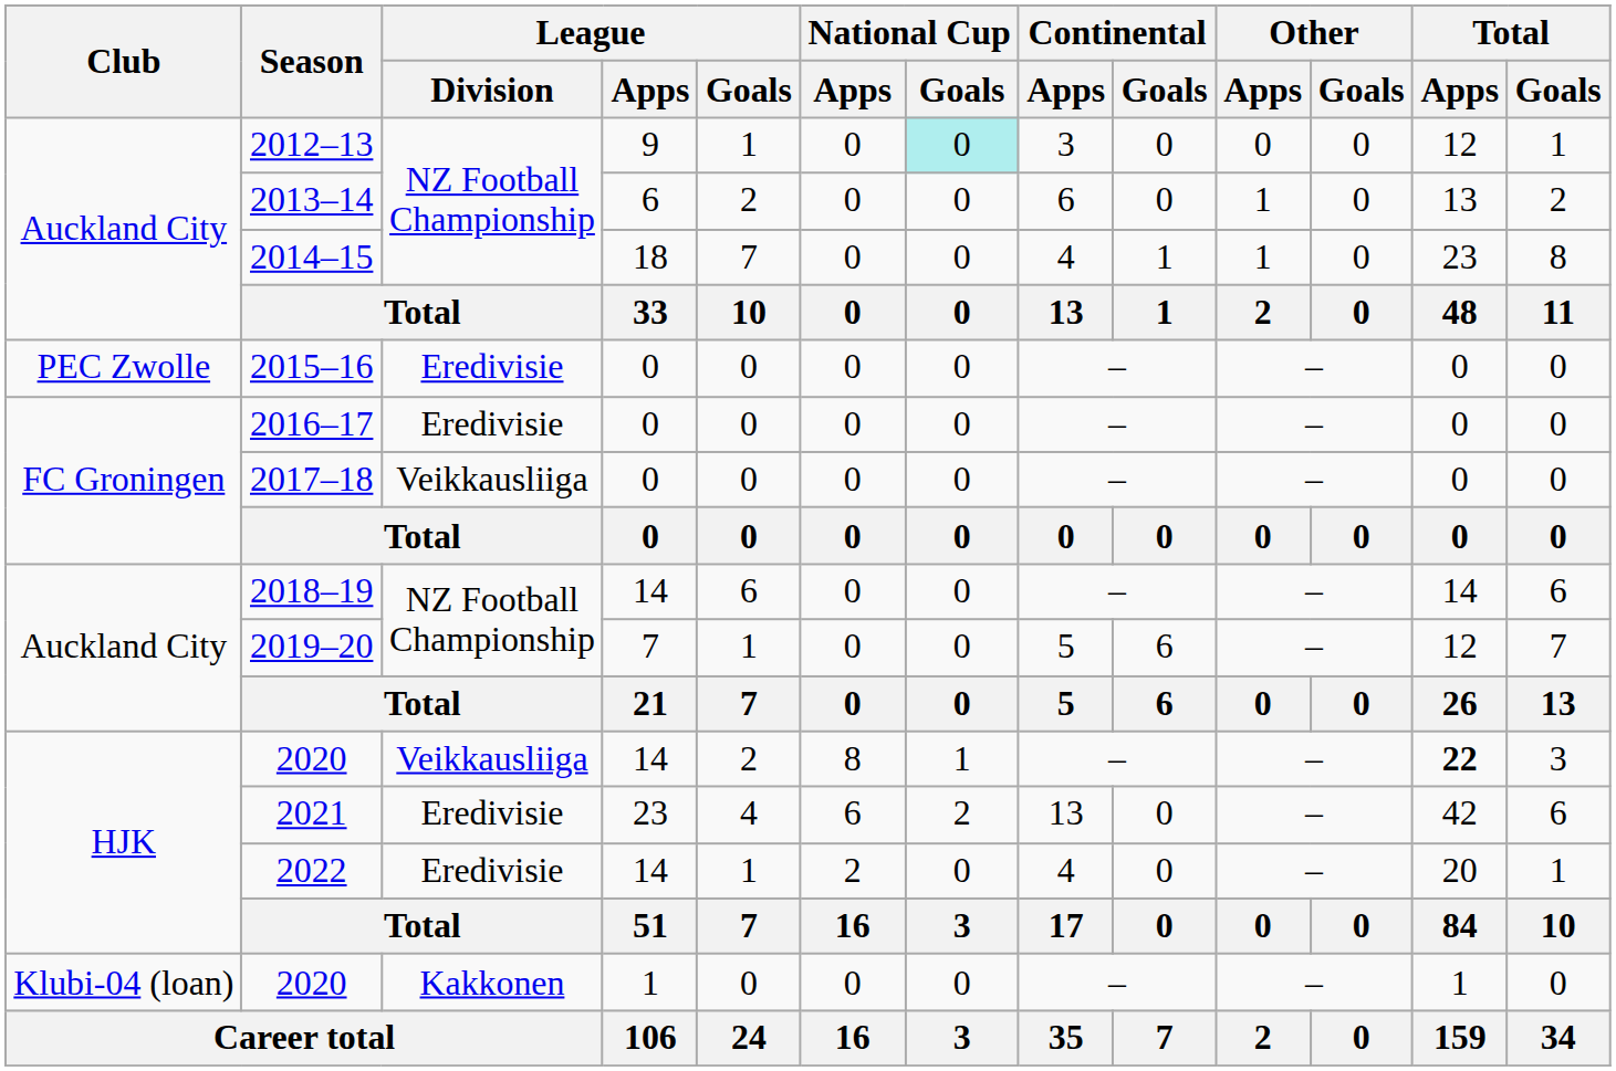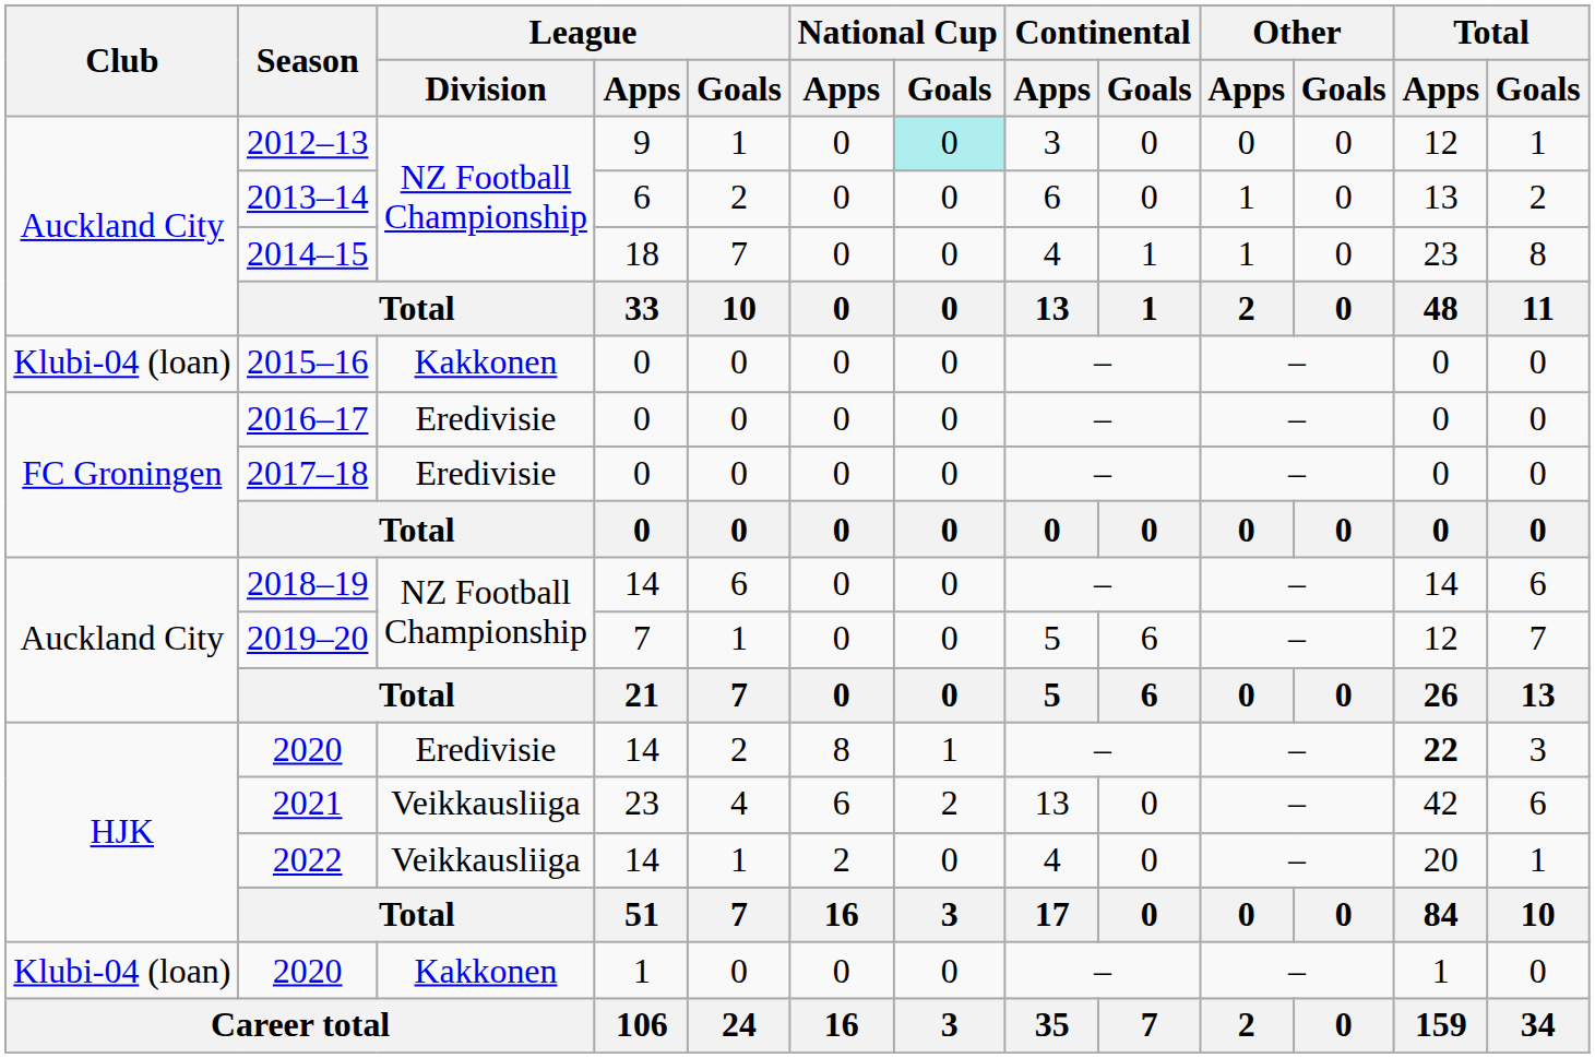 <table class="wikitable" style="text-align:center">
 <tr>
 <th rowspan="2">Club</th>
 <th rowspan="2">Season</th>
 <th colspan="3">League</th>
 <th colspan="2">National Cup</th>
 <th colspan="2">Continental</th>
 <th colspan="2">Other</th>
 <th colspan="2">Total</th>
 </tr>
 <tr>
 <th>Division</th>
 <th>Apps</th>
 <th>Goals</th>
 <th>Apps</th>
 <th>Goals</th>
 <th>Apps</th>
 <th>Goals</th>
 <th>Apps</th>
 <th>Goals</th>
 <th>Apps</th>
 <th>Goals</th>
 </tr>
 <tr>
 <td rowspan="4"><a href='#'>Auckland City</a></td>
 <td><a href='#'>2012–13</a></td>
 <td rowspan="3"><a href='#'>NZ Football<br>Championship</a></td>
 <td>9</td>
 <td>1</td>
 <td>0</td>
 <td style="background: paleturquoise;">0</td>
 <td>3</td>
 <td>0</td>
 <td>0</td>
 <td>0</td>
 <td>12</td>
 <td>1</td>
 </tr>
 <tr>
 <td><a href='#'>2013–14</a></td>
 <td>6</td>
 <td>2</td>
 <td>0</td>
 <td>0</td>
 <td>6</td>
 <td>0</td>
 <td>1</td>
 <td>0</td>
 <td>13</td>
 <td>2</td>
 </tr>
 <tr>
 <td><a href='#'>2014–15</a></td>
 <td>18</td>
 <td>7</td>
 <td>0</td>
 <td>0</td>
 <td>4</td>
 <td>1</td>
 <td>1</td>
 <td>0</td>
 <td>23</td>
 <td>8</td>
 </tr>
 <tr>
 <th colspan="2">Total</th>
 <th>33</th>
 <th>10</th>
 <th>0</th>
 <th>0</th>
 <th>13</th>
 <th>1</th>
 <th>2</th>
 <th>0</th>
 <th>48</th>
 <th>11</th>
 </tr>
 <tr>
-<td><a href='#'>PEC Zwolle</a></td>
+<td><a href='#'>Klubi-04</a> (loan)</td>
 <td><a href='#'>2015–16</a></td>
-<td><a href='#'>Eredivisie</a></td>
+<td><a href='#'>Kakkonen</a></td>
 <td>0</td>
 <td>0</td>
 <td>0</td>
 <td>0</td>
 <td colspan="2">–</td>
 <td colspan="2">–</td>
 <td>0</td>
 <td>0</td>
 </tr>
 <tr>
 <td rowspan="3"><a href='#'>FC Groningen</a></td>
 <td><a href='#'>2016–17</a></td>
 <td>Eredivisie</td>
 <td>0</td>
 <td>0</td>
 <td>0</td>
 <td>0</td>
 <td colspan="2">–</td>
 <td colspan="2">–</td>
 <td>0</td>
 <td>0</td>
 </tr>
 <tr>
 <td><a href='#'>2017–18</a></td>
-<td>Veikkausliiga</td>
+<td>Eredivisie</td>
 <td>0</td>
 <td>0</td>
 <td>0</td>
 <td>0</td>
 <td colspan="2">–</td>
 <td colspan="2">–</td>
 <td>0</td>
 <td>0</td>
 </tr>
 <tr>
 <th colspan="2">Total</th>
 <th>0</th>
 <th>0</th>
 <th>0</th>
 <th>0</th>
 <th>0</th>
 <th>0</th>
 <th>0</th>
 <th>0</th>
 <th>0</th>
 <th>0</th>
 </tr>
 <tr>
 <td rowspan="3">Auckland City</td>
 <td><a href='#'>2018–19</a></td>
 <td rowspan="2">NZ Football<br>Championship</td>
 <td>14</td>
 <td>6</td>
 <td>0</td>
 <td>0</td>
 <td colspan="2">–</td>
 <td colspan="2">–</td>
 <td>14</td>
 <td>6</td>
 </tr>
 <tr>
 <td><a href='#'>2019–20</a></td>
 <td>7</td>
 <td>1</td>
 <td>0</td>
 <td>0</td>
 <td>5</td>
 <td>6</td>
 <td colspan="2">–</td>
 <td>12</td>
 <td>7</td>
 </tr>
 <tr>
 <th colspan="2">Total</th>
 <th>21</th>
 <th>7</th>
 <th>0</th>
 <th>0</th>
 <th>5</th>
 <th>6</th>
 <th>0</th>
 <th>0</th>
 <th>26</th>
 <th>13</th>
 </tr>
 <tr>
 <td rowspan="4"><a href='#'>HJK</a></td>
 <td><a href='#'>2020</a></td>
-<td><a href='#'>Veikkausliiga</a></td>
+<td>Eredivisie</td>
 <td>14</td>
 <td>2</td>
 <td>8</td>
 <td>1</td>
 <td colspan="2">–</td>
 <td colspan="2">–</td>
 <td><strong>22</strong></td>
 <td>3</td>
 </tr>
 <tr>
 <td><a href='#'>2021</a></td>
-<td>Eredivisie</td>
+<td>Veikkausliiga</td>
 <td>23</td>
 <td>4</td>
 <td>6</td>
 <td>2</td>
 <td>13</td>
 <td>0</td>
 <td colspan="2">–</td>
 <td>42</td>
 <td>6</td>
 </tr>
 <tr>
 <td><a href='#'>2022</a></td>
-<td>Eredivisie</td>
+<td>Veikkausliiga</td>
 <td>14</td>
 <td>1</td>
 <td>2</td>
 <td>0</td>
 <td>4</td>
 <td>0</td>
 <td colspan="2">–</td>
 <td>20</td>
 <td>1</td>
 </tr>
 <tr>
 <th colspan="2">Total</th>
 <th>51</th>
 <th>7</th>
 <th>16</th>
 <th>3</th>
 <th>17</th>
 <th>0</th>
 <th>0</th>
 <th>0</th>
 <th>84</th>
 <th>10</th>
 </tr>
 <tr>
 <td><a href='#'>Klubi-04</a> (loan)</td>
 <td><a href='#'>2020</a></td>
 <td><a href='#'>Kakkonen</a></td>
 <td>1</td>
 <td>0</td>
 <td>0</td>
 <td>0</td>
 <td colspan="2">–</td>
 <td colspan="2">–</td>
 <td>1</td>
 <td>0</td>
 </tr>
 <tr>
 <th colspan="3">Career total</th>
 <th>106</th>
 <th>24</th>
 <th>16</th>
 <th>3</th>
 <th>35</th>
 <th>7</th>
 <th>2</th>
 <th>0</th>
 <th>159</th>
 <th>34</th>
 </tr>
 </table>
